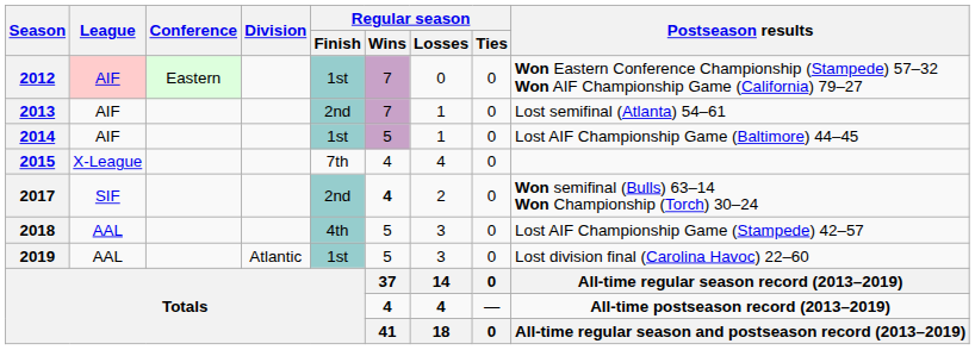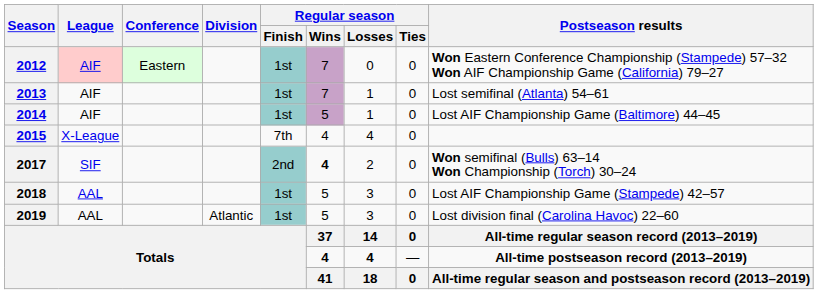 <table class="wikitable" style="text-align:center; font-size: 95%;">
 <tr>
 <th rowspan="2"><a href='#'>Season</a></th>
 <th rowspan="2"><a href='#'>League</a></th>
 <th rowspan="2"><a href='#'>Conference</a></th>
 <th rowspan="2"><a href='#'>Division</a></th>
 <th colspan="4"><a href='#'>Regular season</a></th>
 <th rowspan="2"><a href='#'>Postseason</a> results</th>
 </tr>
 <tr>
 <th>Finish</th>
 <th>Wins</th>
 <th>Losses</th>
 <th>Ties</th>
 </tr>
 <tr>
 <th><a href='#'>2012</a></th>
 <td bgcolor=#fcc><a href='#'>AIF</a></td>
 <td bgcolor=#dfd>Eastern</td>
 <td></td>
 <td bgcolor=#96cdcd>1st</td>
 <td bgcolor=#c8a2c8>7</td>
 <td>0</td>
 <td>0</td>
 <td align=left><strong>Won</strong> Eastern Conference Championship (<a href='#'>Stampede</a>) 57–32<br><strong>Won</strong> AIF Championship Game (<a href='#'>California</a>) 79–27</td>
 </tr>
 <tr>
 <th><a href='#'>2013</a></th>
 <td>AIF</td>
 <td></td>
 <td></td>
-<td bgcolor=#96cdcd>2nd</td>
+<td bgcolor=#96cdcd>1st</td>
 <td bgcolor=#c8a2c8>7</td>
 <td>1</td>
 <td>0</td>
 <td align=left>Lost semifinal (<a href='#'>Atlanta</a>) 54–61</td>
 </tr>
 <tr>
 <th><a href='#'>2014</a></th>
 <td>AIF</td>
 <td></td>
 <td></td>
 <td bgcolor=#96cdcd>1st</td>
 <td bgcolor=#c8a2c8>5</td>
 <td>1</td>
 <td>0</td>
 <td align=left>Lost AIF Championship Game (<a href='#'>Baltimore</a>) 44–45</td>
 </tr>
 <tr>
 <th><a href='#'>2015</a></th>
 <td><a href='#'>X-League</a></td>
 <td></td>
 <td></td>
 <td>7th</td>
 <td>4</td>
 <td>4</td>
 <td>0</td>
 <td align=left></td>
 </tr>
 <tr>
 <th>2017</th>
 <td><a href='#'>SIF</a></td>
 <td></td>
 <td></td>
 <td bgcolor=#96cdcd>2nd</td>
 <td><strong>4</strong></td>
 <td>2</td>
 <td>0</td>
 <td align=left><strong>Won</strong> semifinal (<a href='#'>Bulls</a>) 63–14<br><strong>Won</strong> Championship (<a href='#'>Torch</a>) 30–24</td>
 </tr>
 <tr>
 <th>2018</th>
 <td><a href='#'>AAL</a></td>
 <td></td>
 <td></td>
-<td bgcolor=#96cdcd>4th</td>
+<td bgcolor=#96cdcd>1st</td>
 <td>5</td>
 <td>3</td>
 <td>0</td>
 <td align=left>Lost AIF Championship Game (<a href='#'>Stampede</a>) 42–57</td>
 </tr>
 <tr>
 <th>2019</th>
 <td>AAL</td>
 <td></td>
 <td>Atlantic</td>
 <td bgcolor=#96cdcd>1st</td>
 <td>5</td>
 <td>3</td>
 <td>0</td>
 <td align=left>Lost division final (<a href='#'>Carolina Havoc</a>) 22–60</td>
 </tr>
 <tr>
 <th rowspan="5" colspan="5">Totals</th>
 <th>37</th>
 <th>14</th>
 <th>0</th>
 <th>All-time regular season record (2013–2019)</th>
 </tr>
 <tr>
 <td><strong>4</strong></td>
 <td><strong>4</strong></td>
 <td>—</td>
 <td><strong>All-time postseason record (2013–2019)</strong></td>
 </tr>
 <tr>
 <th>41</th>
 <th>18</th>
 <th>0</th>
 <th>All-time regular season and postseason record (2013–2019)</th>
 </tr>
 </table>
